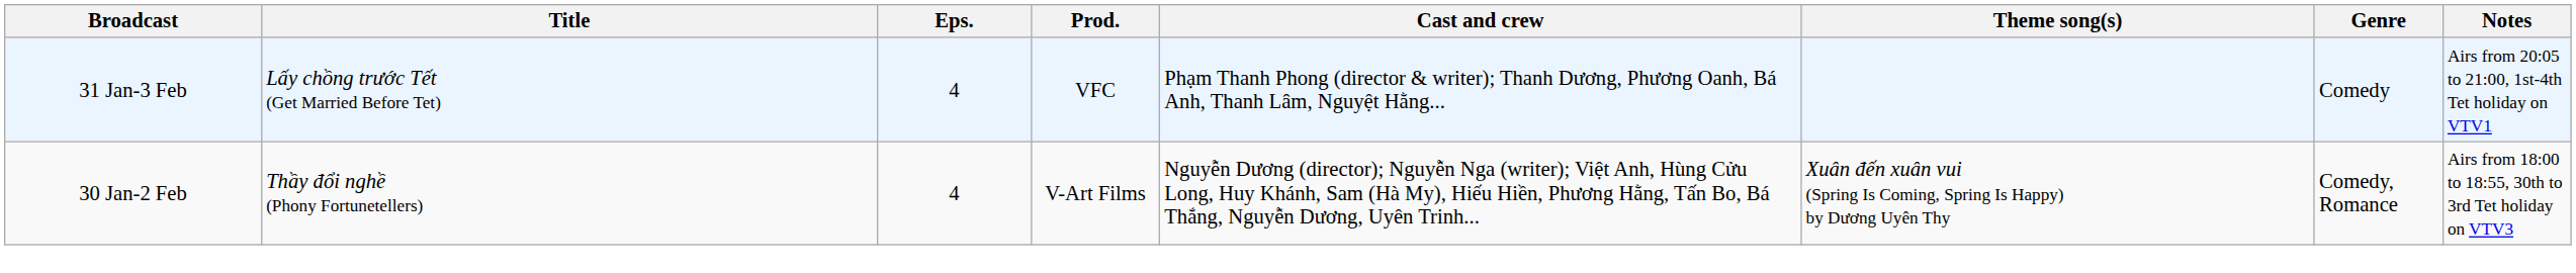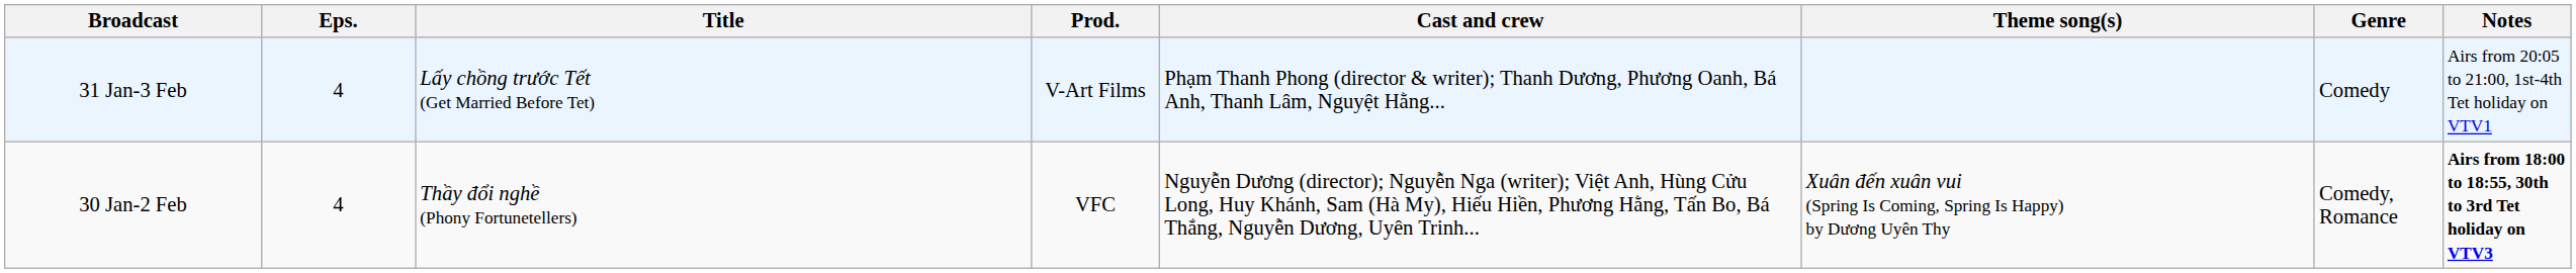 <table class="wikitable sortable">
 <tr>
 <th style="width:10%;">Broadcast</th>
+<th style="width:6%;">Eps.</th>
 <th style="width:24%;">Title</th>
-<th style="width:6%;">Eps.</th>
 <th style="width:5%;">Prod.</th>
 <th style="width:25%;">Cast and crew</th>
 <th style="width:20%;">Theme song(s)</th>
 <th style="width:5%;">Genre</th>
 <th style="width:5%;">Notes</th>
 </tr>
 <tr ---- bgcolor="#ebf5ff">
 <td style="text-align:center;">31 Jan-3 Feb <br></td>
+<td style="text-align:center;">4</td>
 <td><em>Lấy chồng trước Tết</em> <br><small>(Get Married Before Tet)</small></td>
-<td style="text-align:center;">4</td>
-<td style="text-align:center;">VFC</td>
+<td style="text-align:center;">V-Art Films</td>
 <td>Phạm Thanh Phong (director & writer); Thanh Dương, Phương Oanh, Bá Anh, Thanh Lâm, Nguyệt Hằng...</td>
 <td></td>
 <td>Comedy</td>
 <td><small>Airs from 20:05 to 21:00, 1st-4th Tet holiday on <a href='#'>VTV1</a></small></td>
 </tr>
 <tr>
 <td style="text-align:center;">30 Jan-2 Feb <br></td>
+<td style="text-align:center;">4</td>
 <td><em>Thầy đổi nghề</em> <br><small>(Phony Fortunetellers)</small></td>
-<td style="text-align:center;">4</td>
-<td style="text-align:center;">V-Art Films</td>
+<td style="text-align:center;">VFC</td>
 <td>Nguyễn Dương (director); Nguyễn Nga (writer); Việt Anh, Hùng Cửu Long, Huy Khánh, Sam (Hà My), Hiếu Hiền, Phương Hằng, Tấn Bo, Bá Thắng, Nguyễn Dương, Uyên Trinh...</td>
 <td><em>Xuân đến xuân vui</em> <br><small>(Spring Is Coming, Spring Is Happy)</small><br><small>by Dương Uyên Thy</small></td>
 <td>Comedy, Romance</td>
-<td><small>Airs from 18:00 to 18:55, 30th to 3rd Tet holiday on <a href='#'>VTV3</a></small></td>
+<td><strong><small>Airs from 18:00 to 18:55, 30th to 3rd Tet holiday on <a href='#'>VTV3</a></small></strong></td>
 </tr>
 </table>
